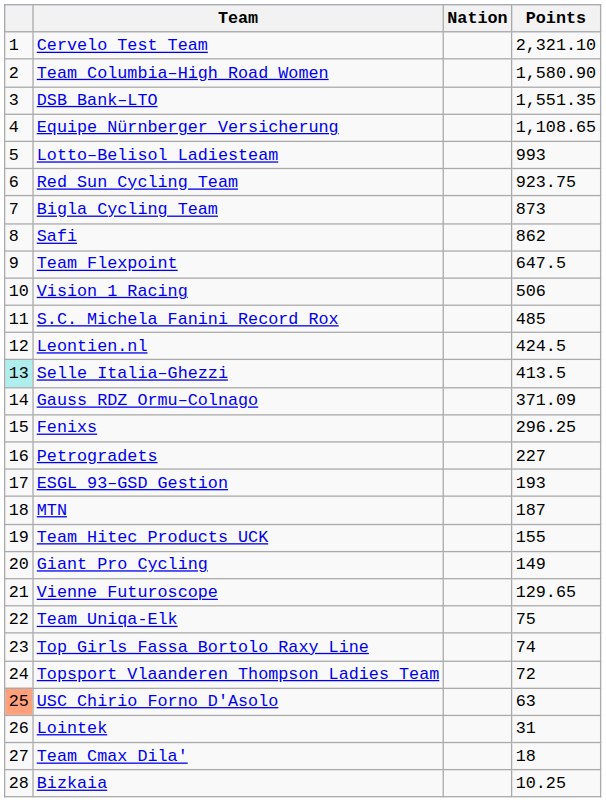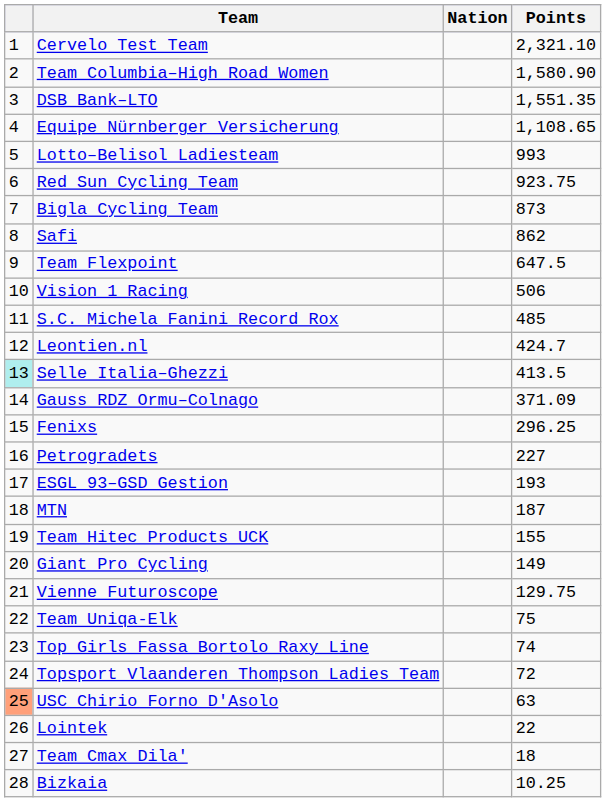 <table class="wikitable sortable">
 <tr style=background:#ccccff;>
 <th></th>
 <th>Team</th>
 <th>Nation</th>
 <th>Points</th>
 </tr>
 <tr>
 <td>1</td>
 <td><a href='#'>Cervelo Test Team</a></td>
 <td></td>
 <td>2,321.10</td>
 </tr>
 <tr>
 <td>2</td>
 <td><a href='#'>Team Columbia–High Road Women</a></td>
 <td></td>
 <td>1,580.90</td>
 </tr>
 <tr>
 <td>3</td>
 <td><a href='#'>DSB Bank–LTO</a></td>
 <td></td>
 <td>1,551.35</td>
 </tr>
 <tr>
 <td>4</td>
 <td><a href='#'>Equipe Nürnberger Versicherung</a></td>
 <td></td>
 <td>1,108.65</td>
 </tr>
 <tr>
 <td>5</td>
 <td><a href='#'>Lotto–Belisol Ladiesteam</a></td>
 <td></td>
 <td>993</td>
 </tr>
 <tr>
 <td>6</td>
 <td><a href='#'>Red Sun Cycling Team</a></td>
 <td></td>
 <td>923.75</td>
 </tr>
 <tr>
 <td>7</td>
 <td><a href='#'>Bigla Cycling Team</a></td>
 <td></td>
 <td>873</td>
 </tr>
 <tr>
 <td>8</td>
 <td><a href='#'>Safi</a></td>
 <td></td>
 <td>862</td>
 </tr>
 <tr>
 <td>9</td>
 <td><a href='#'>Team Flexpoint</a></td>
 <td></td>
 <td>647.5</td>
 </tr>
 <tr>
 <td>10</td>
 <td><a href='#'>Vision 1 Racing</a></td>
 <td></td>
 <td>506</td>
 </tr>
 <tr>
 <td>11</td>
 <td><a href='#'>S.C. Michela Fanini Record Rox</a></td>
 <td></td>
 <td>485</td>
 </tr>
 <tr>
 <td>12</td>
 <td><a href='#'>Leontien.nl</a></td>
 <td></td>
-<td>424.5</td>
+<td>424.7</td>
 </tr>
 <tr>
 <td style="background: paleturquoise;">13</td>
 <td><a href='#'>Selle Italia–Ghezzi</a></td>
 <td></td>
 <td>413.5</td>
 </tr>
 <tr>
 <td>14</td>
 <td><a href='#'>Gauss RDZ Ormu–Colnago</a></td>
 <td></td>
 <td>371.09</td>
 </tr>
 <tr>
 <td>15</td>
 <td><a href='#'>Fenixs</a></td>
 <td></td>
 <td>296.25</td>
 </tr>
 <tr>
 <td>16</td>
 <td><a href='#'>Petrogradets</a></td>
 <td></td>
 <td>227</td>
 </tr>
 <tr>
 <td>17</td>
 <td><a href='#'>ESGL 93–GSD Gestion</a></td>
 <td></td>
 <td>193</td>
 </tr>
 <tr>
 <td>18</td>
 <td><a href='#'>MTN</a></td>
 <td></td>
 <td>187</td>
 </tr>
 <tr>
 <td>19</td>
 <td><a href='#'>Team Hitec Products UCK</a></td>
 <td></td>
 <td>155</td>
 </tr>
 <tr>
 <td>20</td>
 <td><a href='#'>Giant Pro Cycling</a></td>
 <td></td>
 <td>149</td>
 </tr>
 <tr>
 <td>21</td>
 <td><a href='#'>Vienne Futuroscope</a></td>
 <td></td>
-<td>129.65</td>
+<td>129.75</td>
 </tr>
 <tr>
 <td>22</td>
 <td><a href='#'>Team Uniqa-Elk</a></td>
 <td></td>
 <td>75</td>
 </tr>
 <tr>
 <td>23</td>
 <td><a href='#'>Top Girls Fassa Bortolo Raxy Line</a></td>
 <td></td>
 <td>74</td>
 </tr>
 <tr>
 <td>24</td>
 <td><a href='#'>Topsport Vlaanderen Thompson Ladies Team</a></td>
 <td></td>
 <td>72</td>
 </tr>
 <tr>
 <td style="background: lightsalmon;">25</td>
 <td><a href='#'>USC Chirio Forno D'Asolo</a></td>
 <td></td>
 <td>63</td>
 </tr>
 <tr>
 <td>26</td>
 <td><a href='#'>Lointek</a></td>
 <td></td>
-<td>31</td>
+<td>22</td>
 </tr>
 <tr>
 <td>27</td>
 <td><a href='#'>Team Cmax Dila'</a></td>
 <td></td>
 <td>18</td>
 </tr>
 <tr>
 <td>28</td>
 <td><a href='#'>Bizkaia</a></td>
 <td></td>
 <td>10.25</td>
 </tr>
 </table>
